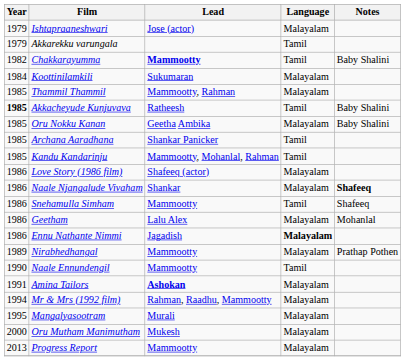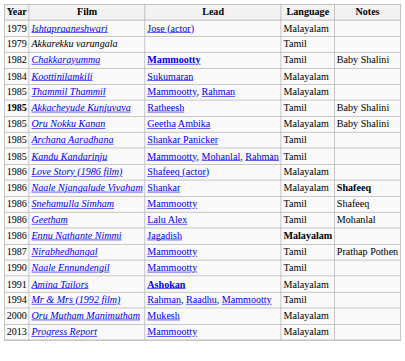 <table class="wikitable sortable">
 <tr style="background:#ccc;">
 <th>Year</th>
 <th>Film</th>
 <th>Lead</th>
 <th>Language</th>
 <th class="sortable">Notes</th>
 </tr>
 <tr>
 <td>1979</td>
 <td><em><a href='#'>Ishtapraaneshwari</a></em></td>
 <td><a href='#'>Jose (actor)</a></td>
 <td>Malayalam</td>
 <td></td>
 </tr>
 <tr>
 <td>1979</td>
 <td><em>Akkarekku varungala</em></td>
 <td></td>
 <td>Tamil</td>
 <td></td>
 </tr>
 <tr>
 <td>1982</td>
 <td><em><a href='#'>Chakkarayumma</a></em></td>
 <td><strong><a href='#'>Mammootty</a></strong></td>
 <td>Tamil</td>
 <td>Baby Shalini</td>
 </tr>
 <tr>
 <td>1984</td>
 <td><em><a href='#'>Koottinilamkili</a></em></td>
 <td><a href='#'>Sukumaran</a></td>
 <td>Malayalam</td>
 <td></td>
 </tr>
 <tr>
 <td>1985</td>
 <td><em><a href='#'>Thammil Thammil</a></em></td>
 <td><a href='#'>Mammootty</a>, <a href='#'>Rahman</a></td>
 <td>Malayalam</td>
 <td></td>
 </tr>
 <tr>
 <td><strong>1985</strong></td>
 <td><em><a href='#'>Akkacheyude Kunjuvava</a></em></td>
 <td><a href='#'>Ratheesh</a></td>
 <td>Tamil</td>
 <td>Baby Shalini</td>
 </tr>
 <tr>
 <td>1985</td>
 <td><em><a href='#'>Oru Nokku Kanan</a></em></td>
 <td><a href='#'>Geetha</a> <a href='#'>Ambika</a></td>
 <td>Malayalam</td>
 <td>Baby Shalini</td>
 </tr>
 <tr>
 <td>1985</td>
 <td><em><a href='#'>Archana Aaradhana</a></em></td>
 <td><a href='#'>Shankar Panicker</a></td>
 <td>Tamil</td>
 <td></td>
 </tr>
 <tr>
 <td>1985</td>
 <td><em><a href='#'>Kandu Kandarinju</a></em></td>
 <td><a href='#'>Mammootty</a>, <a href='#'>Mohanlal</a>, <a href='#'>Rahman</a></td>
 <td>Tamil</td>
 <td></td>
 </tr>
 <tr>
 <td>1986</td>
 <td><em><a href='#'>Love Story (1986 film)</a></em></td>
 <td><a href='#'>Shafeeq (actor)</a></td>
 <td>Malayalam</td>
 <td></td>
 </tr>
 <tr>
 <td>1986</td>
 <td><em><a href='#'>Naale Njangalude Vivaham</a></em></td>
 <td><a href='#'>Shankar</a></td>
 <td>Malayalam</td>
 <td><strong>Shafeeq</strong></td>
 </tr>
 <tr>
 <td>1986</td>
 <td><em><a href='#'>Snehamulla Simham</a></em></td>
 <td><a href='#'>Mammootty</a></td>
 <td>Tamil</td>
 <td>Shafeeq</td>
 </tr>
 <tr>
 <td>1986</td>
 <td><em><a href='#'>Geetham</a></em></td>
 <td><a href='#'>Lalu Alex</a></td>
-<td>Malayalam</td>
+<td>Tamil</td>
 <td>Mohanlal</td>
 </tr>
 <tr>
 <td>1986</td>
 <td><em><a href='#'>Ennu Nathante Nimmi</a></em></td>
 <td><a href='#'>Jagadish</a></td>
 <td><strong>Malayalam</strong></td>
 <td></td>
 </tr>
 <tr>
-<td>1989</td>
+<td>1987</td>
 <td><em><a href='#'>Nirabhedhangal</a></em></td>
 <td><a href='#'>Mammootty</a></td>
-<td>Malayalam</td>
+<td>Tamil</td>
 <td>Prathap Pothen</td>
 </tr>
 <tr>
 <td>1990</td>
 <td><em><a href='#'>Naale Ennundengil</a></em></td>
 <td><a href='#'>Mammootty</a></td>
 <td>Tamil</td>
 <td></td>
 </tr>
 <tr>
 <td>1991</td>
 <td><em><a href='#'>Amina Tailors</a></em></td>
 <td><strong><a href='#'>Ashokan</a></strong></td>
 <td>Malayalam</td>
 <td></td>
 </tr>
 <tr>
 <td>1994</td>
 <td><em><a href='#'>Mr & Mrs (1992 film)</a></em></td>
 <td><a href='#'>Rahman</a>, <a href='#'>Raadhu</a>, <a href='#'>Mammootty</a></td>
-<td>Malayalam</td>
-<td></td>
-</tr>
-<tr>
-<td>1995</td>
-<td><em><a href='#'>Mangalyasootram</a></em></td>
-<td><a href='#'>Murali</a></td>
-<td>Malayalam</td>
+<td>Tamil</td>
 <td></td>
 </tr>
 <tr>
 <td>2000</td>
 <td><em><a href='#'>Oru Mutham Manimutham</a></em></td>
 <td><a href='#'>Mukesh</a></td>
 <td>Malayalam</td>
 <td></td>
 </tr>
 <tr>
 <td>2013</td>
 <td><em><a href='#'>Progress Report</a></em></td>
 <td><a href='#'>Mammootty</a></td>
 <td>Malayalam</td>
 <td></td>
 </tr>
 <tr>
 </tr>
 </table>
